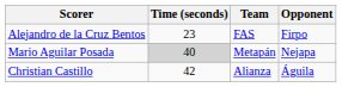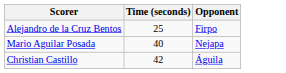 <table class="wikitable">
 <tr>
 <th>Scorer</th>
 <th>Time (seconds)</th>
-<th>Team</th>
 <th>Opponent</th>
 </tr>
 <tr>
 <td> <a href='#'>Alejandro de la Cruz Bentos</a></td>
-<td align=center>23</td>
-<td><a href='#'>FAS</a></td>
+<td align=center>25</td>
 <td><a href='#'>Firpo</a></td>
 </tr>
 <tr>
 <td> <a href='#'>Mario Aguilar Posada</a></td>
-<td align=center style="background: lightgrey;">40</td>
-<td><a href='#'>Metapán</a></td>
+<td align=center>40</td>
 <td><a href='#'>Nejapa</a></td>
 </tr>
 <tr>
 <td> <a href='#'>Christian Castillo</a></td>
 <td align=center>42</td>
-<td><a href='#'>Alianza</a></td>
 <td><a href='#'>Águila</a></td>
 </tr>
 </table>
